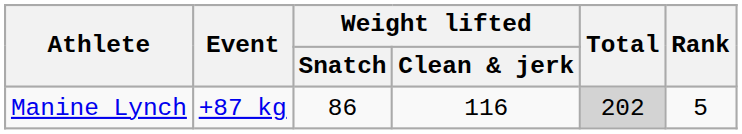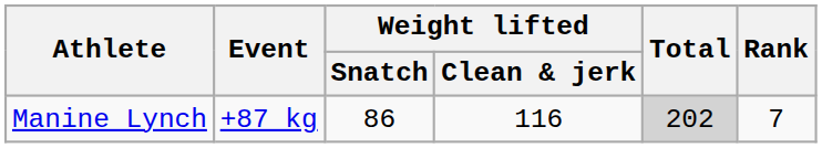 <table class=wikitable style="text-align:center; font-size:90%">
 <tr>
 <th rowspan="2">Athlete</th>
 <th rowspan="2">Event</th>
 <th colspan="2">Weight lifted</th>
 <th rowspan="2">Total</th>
 <th rowspan="2">Rank</th>
 </tr>
 <tr>
 <th>Snatch</th>
 <th>Clean & jerk</th>
 </tr>
 <tr>
 <td align=left><a href='#'>Manine Lynch</a></td>
 <td align=left><a href='#'>+87 kg</a></td>
 <td>86</td>
 <td>116</td>
 <td style="background: lightgrey;">202</td>
-<td>5</td>
+<td>7</td>
 </tr>
 </table>
